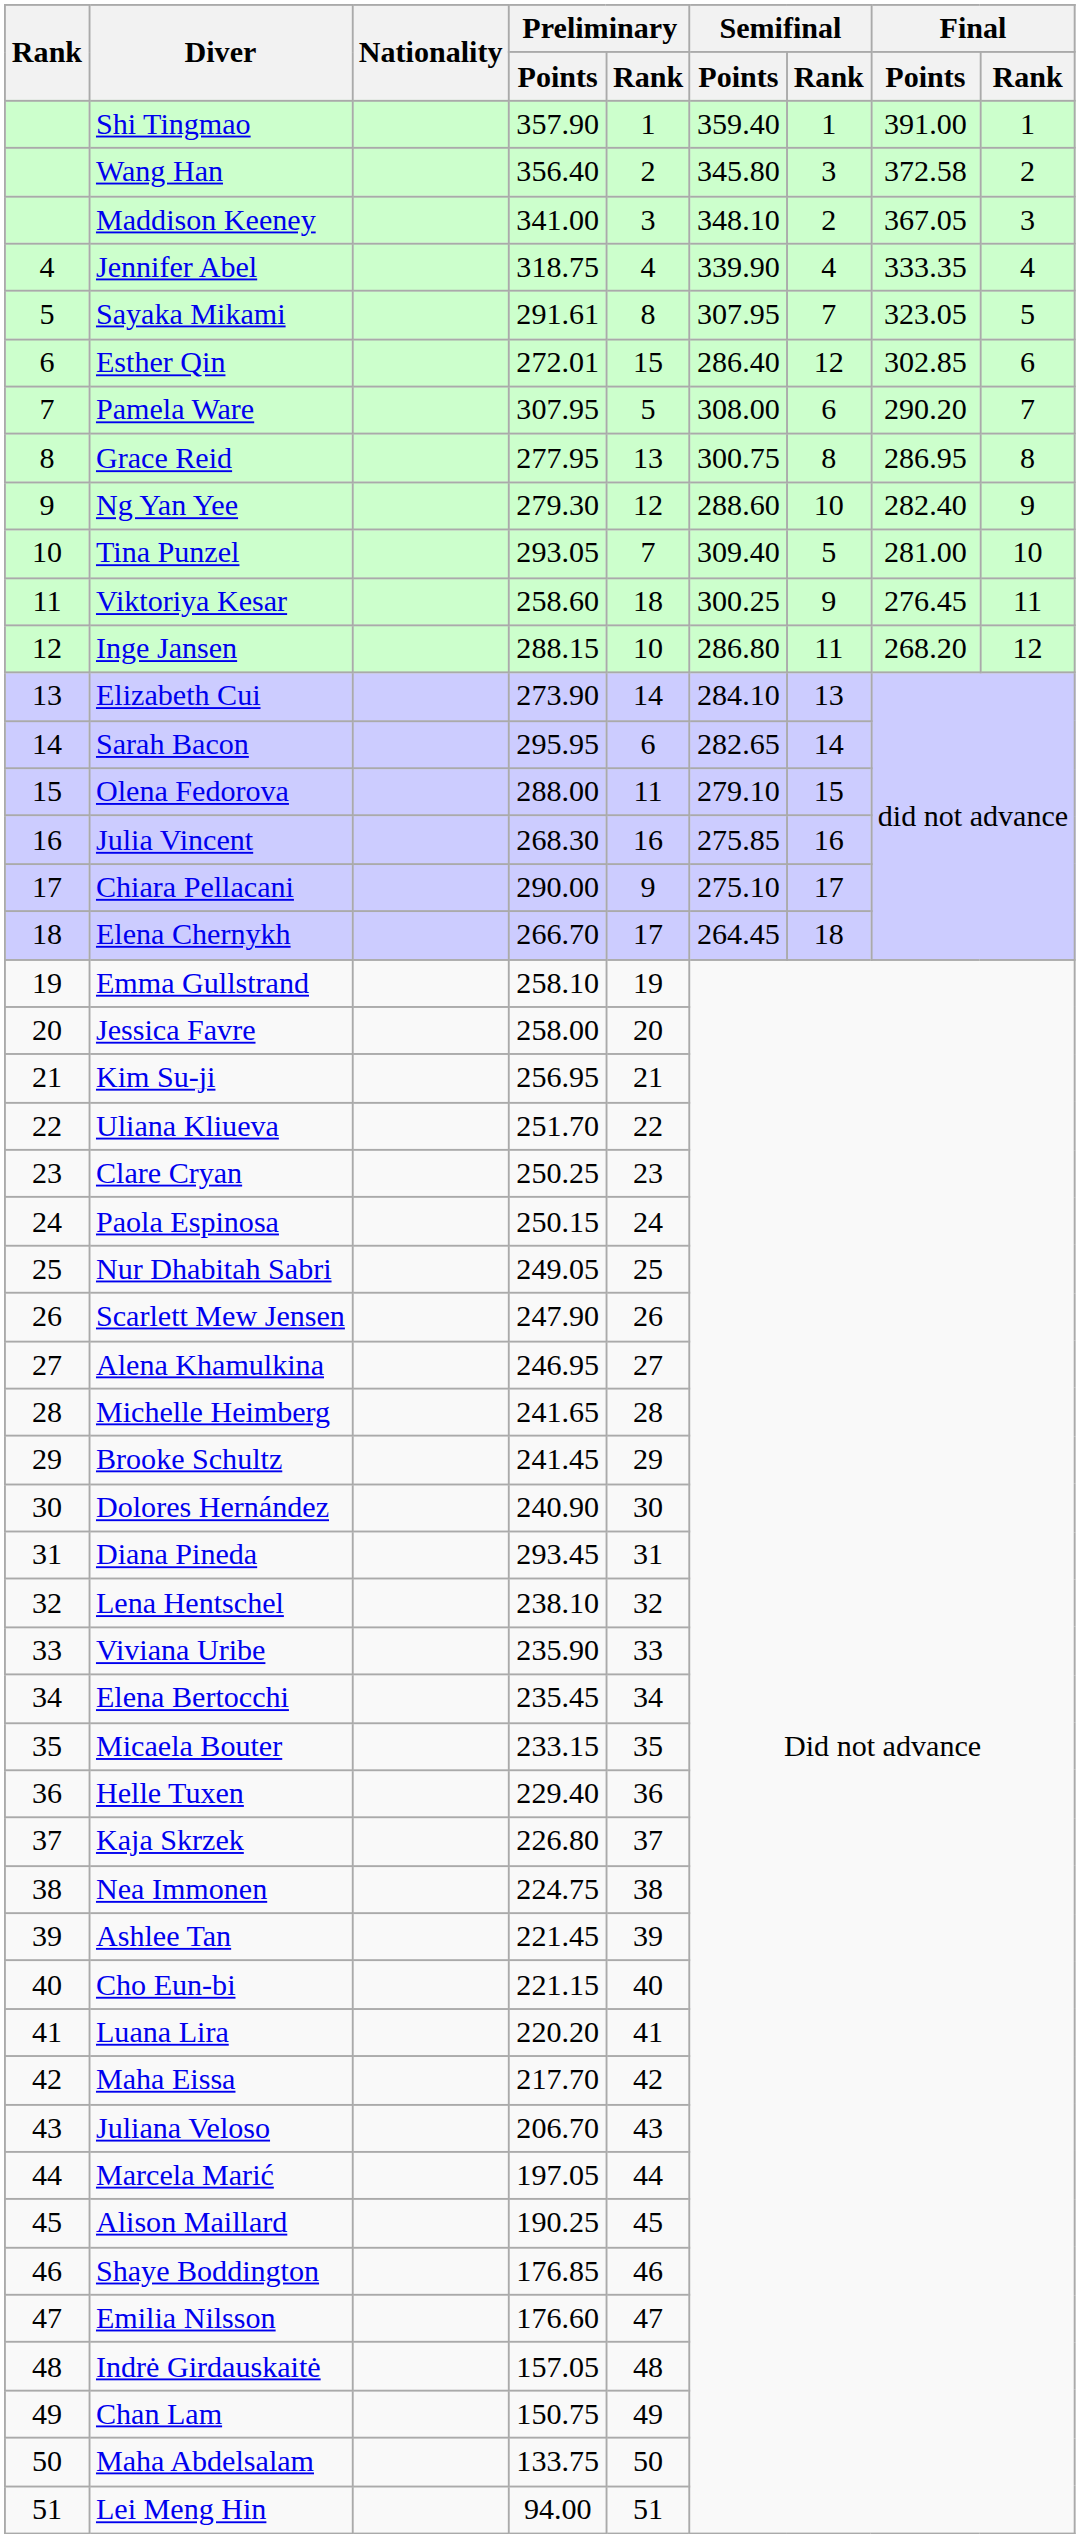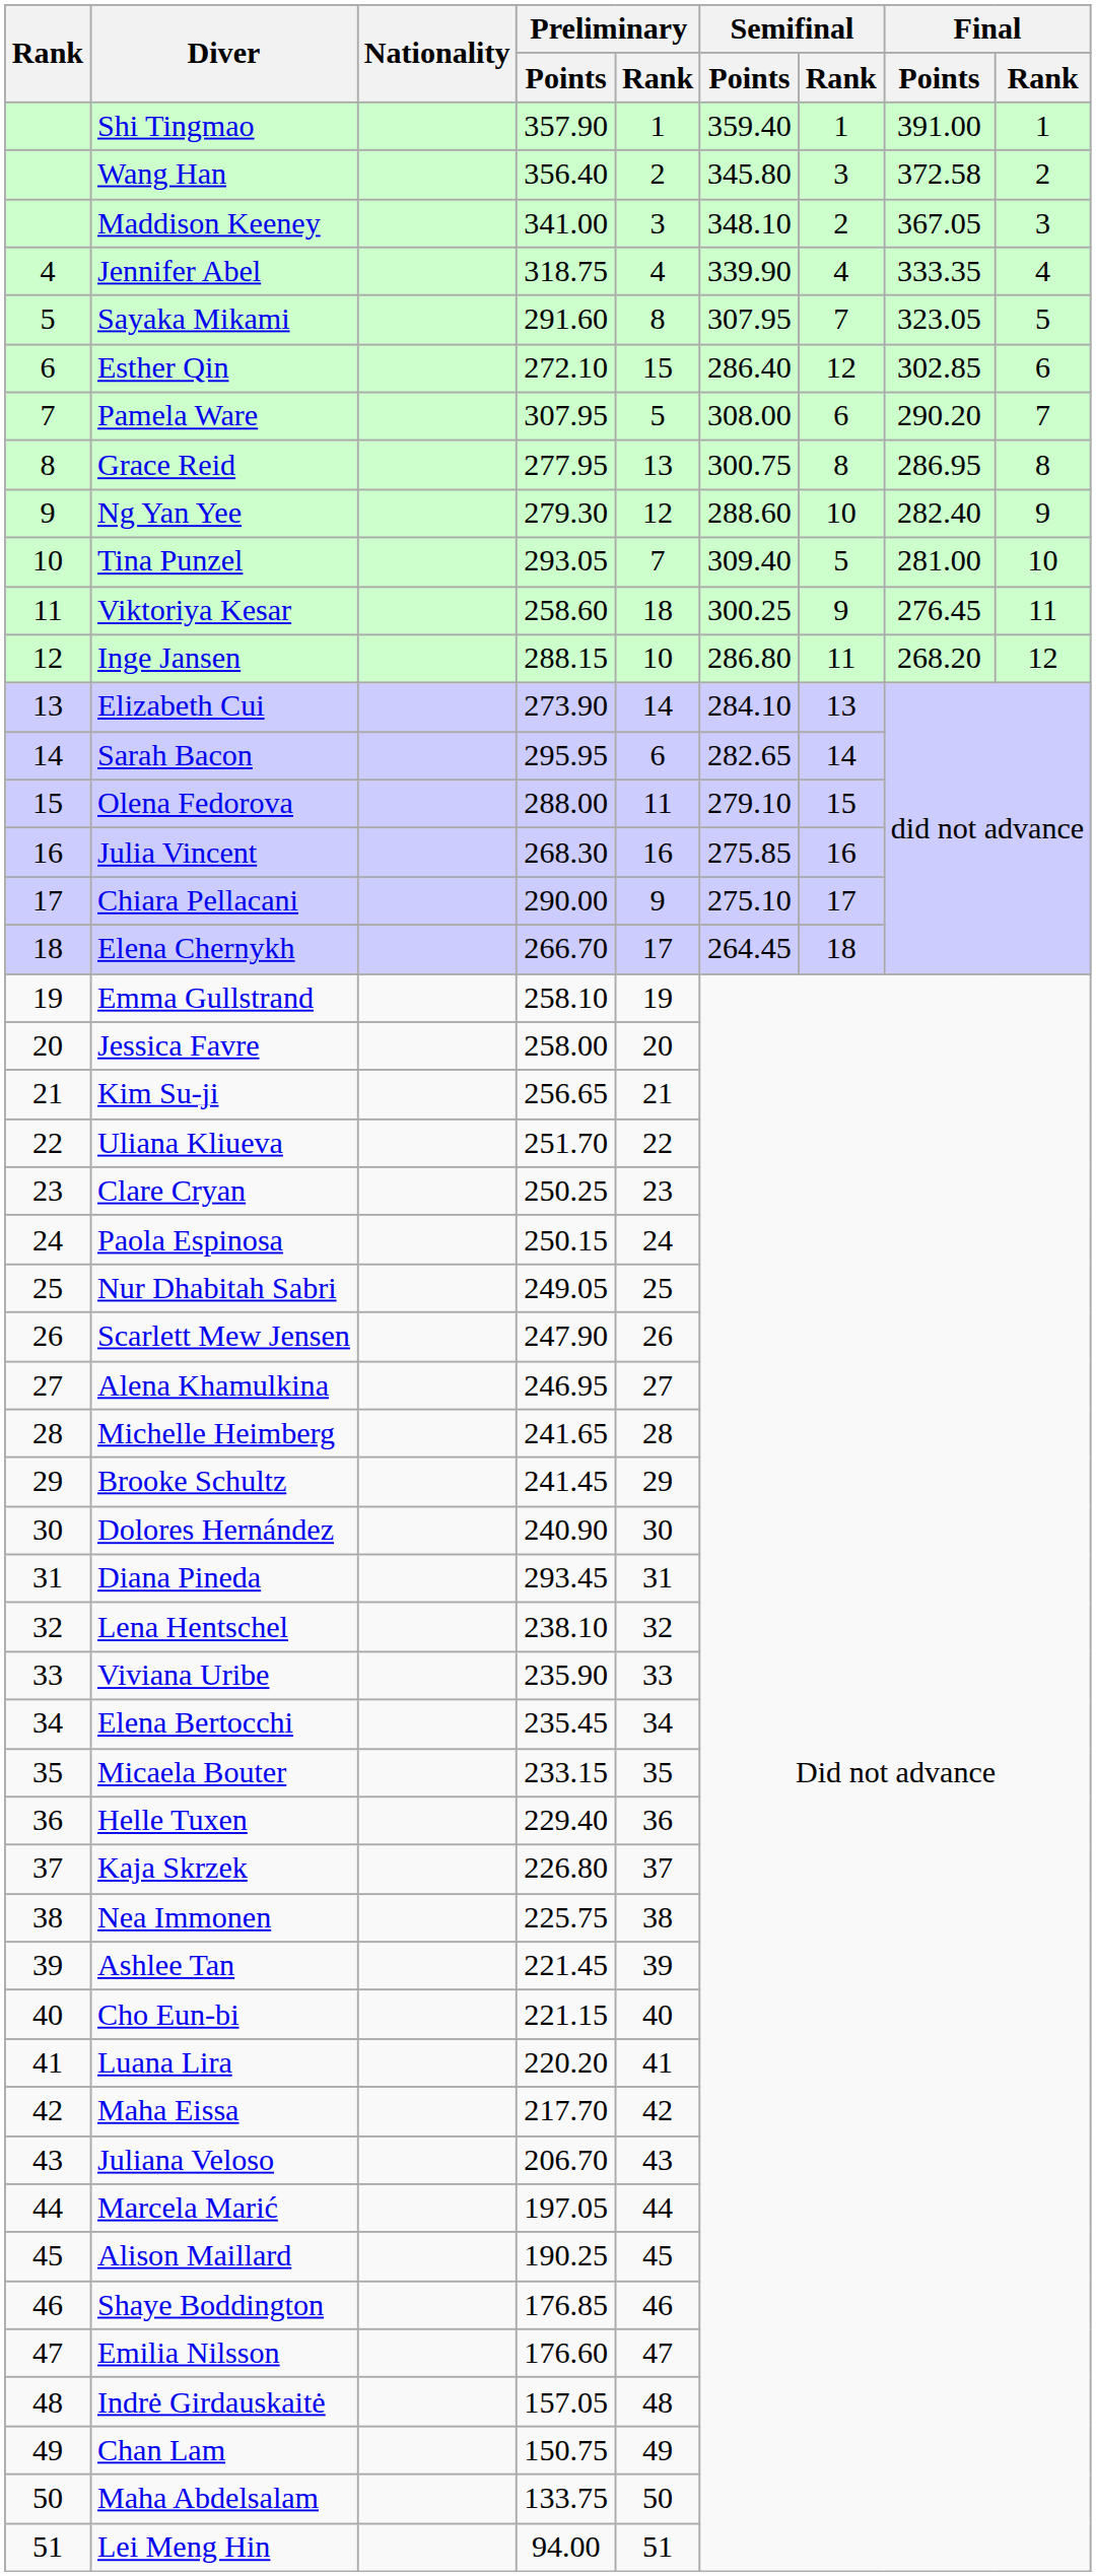 <table class="wikitable sortable" style="text-align:center">
 <tr>
 <th rowspan=2>Rank</th>
 <th rowspan=2>Diver</th>
 <th rowspan=2>Nationality</th>
 <th colspan=2>Preliminary</th>
 <th colspan=2>Semifinal</th>
 <th colspan=2>Final</th>
 </tr>
 <tr>
 <th>Points</th>
 <th>Rank</th>
 <th>Points</th>
 <th>Rank</th>
 <th>Points</th>
 <th>Rank</th>
 </tr>
 <tr bgcolor=ccffcc>
 <td></td>
 <td align=left><a href='#'>Shi Tingmao</a></td>
 <td align=left></td>
 <td>357.90</td>
 <td>1</td>
 <td>359.40</td>
 <td>1</td>
 <td>391.00</td>
 <td>1</td>
 </tr>
 <tr bgcolor=ccffcc>
 <td></td>
 <td align=left><a href='#'>Wang Han</a></td>
 <td align=left></td>
 <td>356.40</td>
 <td>2</td>
 <td>345.80</td>
 <td>3</td>
 <td>372.58</td>
 <td>2</td>
 </tr>
 <tr bgcolor=ccffcc>
 <td></td>
 <td align=left><a href='#'>Maddison Keeney</a></td>
 <td align=left></td>
 <td>341.00</td>
 <td>3</td>
 <td>348.10</td>
 <td>2</td>
 <td>367.05</td>
 <td>3</td>
 </tr>
 <tr bgcolor=ccffcc>
 <td>4</td>
 <td align=left><a href='#'>Jennifer Abel</a></td>
 <td align=left></td>
 <td>318.75</td>
 <td>4</td>
 <td>339.90</td>
 <td>4</td>
 <td>333.35</td>
 <td>4</td>
 </tr>
 <tr bgcolor=ccffcc>
 <td>5</td>
 <td align=left><a href='#'>Sayaka Mikami</a></td>
 <td align=left></td>
-<td>291.61</td>
+<td>291.60</td>
 <td>8</td>
 <td>307.95</td>
 <td>7</td>
 <td>323.05</td>
 <td>5</td>
 </tr>
 <tr bgcolor=ccffcc>
 <td>6</td>
 <td align=left><a href='#'>Esther Qin</a></td>
 <td align=left></td>
-<td>272.01</td>
+<td>272.10</td>
 <td>15</td>
 <td>286.40</td>
 <td>12</td>
 <td>302.85</td>
 <td>6</td>
 </tr>
 <tr bgcolor=ccffcc>
 <td>7</td>
 <td align=left><a href='#'>Pamela Ware</a></td>
 <td align=left></td>
 <td>307.95</td>
 <td>5</td>
 <td>308.00</td>
 <td>6</td>
 <td>290.20</td>
 <td>7</td>
 </tr>
 <tr bgcolor=ccffcc>
 <td>8</td>
 <td align=left><a href='#'>Grace Reid</a></td>
 <td align=left></td>
 <td>277.95</td>
 <td>13</td>
 <td>300.75</td>
 <td>8</td>
 <td>286.95</td>
 <td>8</td>
 </tr>
 <tr bgcolor=ccffcc>
 <td>9</td>
 <td align=left><a href='#'>Ng Yan Yee</a></td>
 <td align=left></td>
 <td>279.30</td>
 <td>12</td>
 <td>288.60</td>
 <td>10</td>
 <td>282.40</td>
 <td>9</td>
 </tr>
 <tr bgcolor=ccffcc>
 <td>10</td>
 <td align=left><a href='#'>Tina Punzel</a></td>
 <td align=left></td>
 <td>293.05</td>
 <td>7</td>
 <td>309.40</td>
 <td>5</td>
 <td>281.00</td>
 <td>10</td>
 </tr>
 <tr bgcolor=ccffcc>
 <td>11</td>
 <td align=left><a href='#'>Viktoriya Kesar</a></td>
 <td align=left></td>
 <td>258.60</td>
 <td>18</td>
 <td>300.25</td>
 <td>9</td>
 <td>276.45</td>
 <td>11</td>
 </tr>
 <tr bgcolor=ccffcc>
 <td>12</td>
 <td align=left><a href='#'>Inge Jansen</a></td>
 <td align=left></td>
 <td>288.15</td>
 <td>10</td>
 <td>286.80</td>
 <td>11</td>
 <td>268.20</td>
 <td>12</td>
 </tr>
 <tr bgcolor=ccccff>
 <td>13</td>
 <td align=left><a href='#'>Elizabeth Cui</a></td>
 <td align=left></td>
 <td>273.90</td>
 <td>14</td>
 <td>284.10</td>
 <td>13</td>
 <td colspan=2 rowspan=6>did not advance</td>
 </tr>
 <tr bgcolor=ccccff>
 <td>14</td>
 <td align=left><a href='#'>Sarah Bacon</a></td>
 <td align=left></td>
 <td>295.95</td>
 <td>6</td>
 <td>282.65</td>
 <td>14</td>
 </tr>
 <tr bgcolor=ccccff>
 <td>15</td>
 <td align=left><a href='#'>Olena Fedorova</a></td>
 <td align=left></td>
 <td>288.00</td>
 <td>11</td>
 <td>279.10</td>
 <td>15</td>
 </tr>
 <tr bgcolor=ccccff>
 <td>16</td>
 <td align=left><a href='#'>Julia Vincent</a></td>
 <td align=left></td>
 <td>268.30</td>
 <td>16</td>
 <td>275.85</td>
 <td>16</td>
 </tr>
 <tr bgcolor=ccccff>
 <td>17</td>
 <td align=left><a href='#'>Chiara Pellacani</a></td>
 <td align=left></td>
 <td>290.00</td>
 <td>9</td>
 <td>275.10</td>
 <td>17</td>
 </tr>
 <tr bgcolor=ccccff>
 <td>18</td>
 <td align=left><a href='#'>Elena Chernykh</a></td>
 <td align=left></td>
 <td>266.70</td>
 <td>17</td>
 <td>264.45</td>
 <td>18</td>
 </tr>
 <tr>
 <td>19</td>
 <td align=left><a href='#'>Emma Gullstrand</a></td>
 <td align=left></td>
 <td>258.10</td>
 <td>19</td>
 <td colspan=4 rowspan=33>Did not advance</td>
 </tr>
 <tr>
 <td>20</td>
 <td align=left><a href='#'>Jessica Favre</a></td>
 <td align=left></td>
 <td>258.00</td>
 <td>20</td>
 </tr>
 <tr>
 <td>21</td>
 <td align=left><a href='#'>Kim Su-ji</a></td>
 <td align=left></td>
-<td>256.95</td>
+<td>256.65</td>
 <td>21</td>
 </tr>
 <tr>
 <td>22</td>
 <td align=left><a href='#'>Uliana Kliueva</a></td>
 <td align=left></td>
 <td>251.70</td>
 <td>22</td>
 </tr>
 <tr>
 <td>23</td>
 <td align=left><a href='#'>Clare Cryan</a></td>
 <td align=left></td>
 <td>250.25</td>
 <td>23</td>
 </tr>
 <tr>
 <td>24</td>
 <td align=left><a href='#'>Paola Espinosa</a></td>
 <td align=left></td>
 <td>250.15</td>
 <td>24</td>
 </tr>
 <tr>
 <td>25</td>
 <td align=left><a href='#'>Nur Dhabitah Sabri</a></td>
 <td align=left></td>
 <td>249.05</td>
 <td>25</td>
 </tr>
 <tr>
 <td>26</td>
 <td align=left><a href='#'>Scarlett Mew Jensen</a></td>
 <td align=left></td>
 <td>247.90</td>
 <td>26</td>
 </tr>
 <tr>
 <td>27</td>
 <td align=left><a href='#'>Alena Khamulkina</a></td>
 <td align=left></td>
 <td>246.95</td>
 <td>27</td>
 </tr>
 <tr>
 <td>28</td>
 <td align=left><a href='#'>Michelle Heimberg</a></td>
 <td align=left></td>
 <td>241.65</td>
 <td>28</td>
 </tr>
 <tr>
 <td>29</td>
 <td align=left><a href='#'>Brooke Schultz</a></td>
 <td align=left></td>
 <td>241.45</td>
 <td>29</td>
 </tr>
 <tr>
 <td>30</td>
 <td align=left><a href='#'>Dolores Hernández</a></td>
 <td align=left></td>
 <td>240.90</td>
 <td>30</td>
 </tr>
 <tr>
 <td>31</td>
 <td align=left><a href='#'>Diana Pineda</a></td>
 <td align=left></td>
 <td>293.45</td>
 <td>31</td>
 </tr>
 <tr>
 <td>32</td>
 <td align=left><a href='#'>Lena Hentschel</a></td>
 <td align=left></td>
 <td>238.10</td>
 <td>32</td>
 </tr>
 <tr>
 <td>33</td>
 <td align=left><a href='#'>Viviana Uribe</a></td>
 <td align=left></td>
 <td>235.90</td>
 <td>33</td>
 </tr>
 <tr>
 <td>34</td>
 <td align=left><a href='#'>Elena Bertocchi</a></td>
 <td align=left></td>
 <td>235.45</td>
 <td>34</td>
 </tr>
 <tr>
 <td>35</td>
 <td align=left><a href='#'>Micaela Bouter</a></td>
 <td align=left></td>
 <td>233.15</td>
 <td>35</td>
 </tr>
 <tr>
 <td>36</td>
 <td align=left><a href='#'>Helle Tuxen</a></td>
 <td align=left></td>
 <td>229.40</td>
 <td>36</td>
 </tr>
 <tr>
 <td>37</td>
 <td align=left><a href='#'>Kaja Skrzek</a></td>
 <td align=left></td>
 <td>226.80</td>
 <td>37</td>
 </tr>
 <tr>
 <td>38</td>
 <td align=left><a href='#'>Nea Immonen</a></td>
 <td align=left></td>
-<td>224.75</td>
+<td>225.75</td>
 <td>38</td>
 </tr>
 <tr>
 <td>39</td>
 <td align=left><a href='#'>Ashlee Tan</a></td>
 <td align=left></td>
 <td>221.45</td>
 <td>39</td>
 </tr>
 <tr>
 <td>40</td>
 <td align=left><a href='#'>Cho Eun-bi</a></td>
 <td align=left></td>
 <td>221.15</td>
 <td>40</td>
 </tr>
 <tr>
 <td>41</td>
 <td align=left><a href='#'>Luana Lira</a></td>
 <td align=left></td>
 <td>220.20</td>
 <td>41</td>
 </tr>
 <tr>
 <td>42</td>
 <td align=left><a href='#'>Maha Eissa</a></td>
 <td align=left></td>
 <td>217.70</td>
 <td>42</td>
 </tr>
 <tr>
 <td>43</td>
 <td align=left><a href='#'>Juliana Veloso</a></td>
 <td align=left></td>
 <td>206.70</td>
 <td>43</td>
 </tr>
 <tr>
 <td>44</td>
 <td align=left><a href='#'>Marcela Marić</a></td>
 <td align=left></td>
 <td>197.05</td>
 <td>44</td>
 </tr>
 <tr>
 <td>45</td>
 <td align=left><a href='#'>Alison Maillard</a></td>
 <td align=left></td>
 <td>190.25</td>
 <td>45</td>
 </tr>
 <tr>
 <td>46</td>
 <td align=left><a href='#'>Shaye Boddington</a></td>
 <td align=left></td>
 <td>176.85</td>
 <td>46</td>
 </tr>
 <tr>
 <td>47</td>
 <td align=left><a href='#'>Emilia Nilsson</a></td>
 <td align=left></td>
 <td>176.60</td>
 <td>47</td>
 </tr>
 <tr>
 <td>48</td>
 <td align=left><a href='#'>Indrė Girdauskaitė</a></td>
 <td align=left></td>
 <td>157.05</td>
 <td>48</td>
 </tr>
 <tr>
 <td>49</td>
 <td align=left><a href='#'>Chan Lam</a></td>
 <td align=left></td>
 <td>150.75</td>
 <td>49</td>
 </tr>
 <tr>
 <td>50</td>
 <td align=left><a href='#'>Maha Abdelsalam</a></td>
 <td align=left></td>
 <td>133.75</td>
 <td>50</td>
 </tr>
 <tr>
 <td>51</td>
 <td align=left><a href='#'>Lei Meng Hin</a></td>
 <td align=left></td>
 <td>94.00</td>
 <td>51</td>
 </tr>
 </table>
